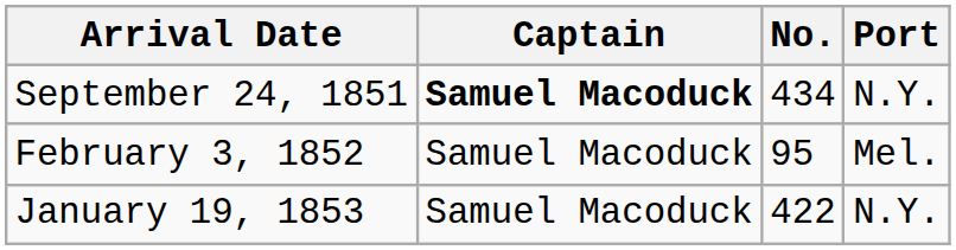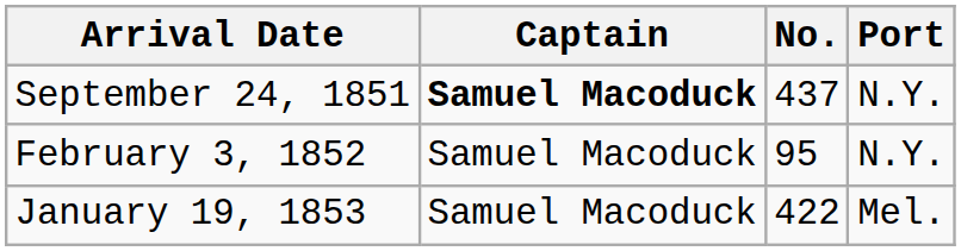 <table Class="wikitable">
 <tr>
 <th>Arrival Date</th>
 <th>Captain</th>
 <th>No.</th>
 <th>Port</th>
 </tr>
 <tr>
 <td>September 24, 1851</td>
 <td><strong>Samuel Macoduck</strong></td>
-<td>434</td>
+<td>437</td>
 <td>N.Y.</td>
 </tr>
 <tr>
 <td>February 3, 1852</td>
 <td>Samuel Macoduck</td>
 <td>95</td>
-<td>Mel.</td>
+<td>N.Y.</td>
 </tr>
 <tr>
 <td>January 19, 1853</td>
 <td>Samuel Macoduck</td>
 <td>422</td>
-<td>N.Y.</td>
+<td>Mel.</td>
 </tr>
 </table>
